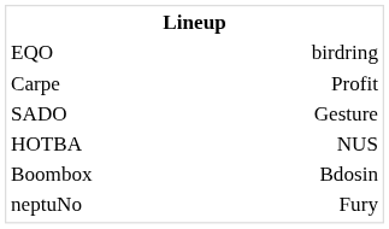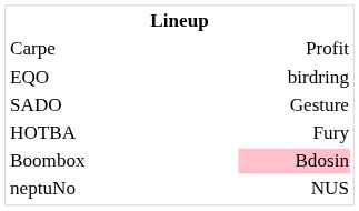 <table class="floatright mw-collapsible mw-collapsed" style="text-align:center; font-size:85%; border:1px solid #ddd; width:250px">
 <tr>
 <th style="width:33%;"></th>
 <th style="width:33%;">Lineup</th>
 <th style="width:33%;"></th>
 </tr>
 <tr>
+<td style="text-align:left;">Carpe</td>
+<td></td>
+<td style="text-align:right;">Profit</td>
+</tr>
+<tr>
 <td style="text-align:left;">EQO</td>
 <td></td>
 <td style="text-align:right;">birdring</td>
-</tr>
-<tr>
-<td style="text-align:left;">Carpe</td>
-<td></td>
-<td style="text-align:right;">Profit</td>
 </tr>
 <tr>
 <td style="text-align:left;">SADO</td>
 <td></td>
 <td style="text-align:right;">Gesture</td>
 </tr>
 <tr>
 <td style="text-align:left;">HOTBA</td>
 <td></td>
-<td style="text-align:right;">NUS</td>
+<td style="text-align:right;">Fury</td>
 </tr>
 <tr>
 <td style="text-align:left;">Boombox</td>
 <td></td>
-<td style="text-align:right;">Bdosin</td>
+<td style="background: pink; text-align:right;">Bdosin</td>
 </tr>
 <tr>
 <td style="text-align:left;">neptuNo</td>
 <td></td>
-<td style="text-align:right;">Fury</td>
+<td style="text-align:right;">NUS</td>
 </tr>
 </table>
